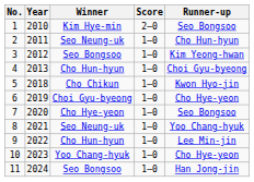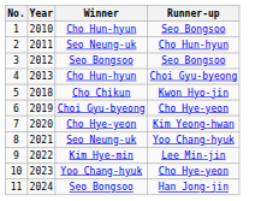 <table class="wikitable" style="text-align: center;">
 <tr>
 <th>No.</th>
 <th>Year</th>
 <th>Winner</th>
-<th>Score</th>
 <th>Runner-up</th>
 </tr>
 <tr>
 <td>1</td>
 <td>2010</td>
-<td><a href='#'>Kim Hye-min</a></td>
-<td>2–0</td>
+<td><a href='#'>Cho Hun-hyun</a></td>
 <td><a href='#'>Seo Bongsoo</a></td>
 </tr>
 <tr>
 <td>2</td>
 <td>2011</td>
 <td><a href='#'>Seo Neung-uk</a></td>
-<td>1–0</td>
 <td><a href='#'>Cho Hun-hyun</a></td>
 </tr>
 <tr>
 <td>3</td>
 <td>2012</td>
 <td><a href='#'>Seo Bongsoo</a></td>
-<td>1–0</td>
-<td><a href='#'>Kim Yeong-hwan</a></td>
+<td><a href='#'>Seo Bongsoo</a></td>
 </tr>
 <tr>
 <td>4</td>
 <td>2013</td>
 <td><a href='#'>Cho Hun-hyun</a></td>
-<td>1–0</td>
 <td><a href='#'>Choi Gyu-byeong</a></td>
 </tr>
 <tr>
 <td>5</td>
 <td>2018</td>
 <td><a href='#'>Cho Chikun</a></td>
-<td>1–0</td>
 <td><a href='#'>Kwon Hyo-jin</a></td>
 </tr>
 <tr>
 <td>6</td>
 <td>2019</td>
 <td><a href='#'>Choi Gyu-byeong</a></td>
-<td>1–0</td>
 <td><a href='#'>Cho Hye-yeon</a></td>
 </tr>
 <tr>
 <td>7</td>
 <td>2020</td>
 <td><a href='#'>Cho Hye-yeon</a></td>
-<td>1–0</td>
-<td><a href='#'>Seo Bongsoo</a></td>
+<td><a href='#'>Kim Yeong-hwan</a></td>
 </tr>
 <tr>
 <td>8</td>
 <td>2021</td>
 <td><a href='#'>Seo Neung-uk</a></td>
-<td>1–0</td>
 <td><a href='#'>Yoo Chang-hyuk</a></td>
 </tr>
 <tr>
 <td>9</td>
 <td>2022</td>
-<td><a href='#'>Cho Hun-hyun</a></td>
-<td>1–0</td>
+<td><a href='#'>Kim Hye-min</a></td>
 <td><a href='#'>Lee Min-jin</a></td>
 </tr>
 <tr>
 <td>10</td>
 <td>2023</td>
 <td><a href='#'>Yoo Chang-hyuk</a></td>
-<td>1–0</td>
 <td><a href='#'>Cho Hye-yeon</a></td>
 </tr>
 <tr>
 <td>11</td>
 <td>2024</td>
 <td><a href='#'>Seo Bongsoo</a></td>
-<td>1–0</td>
 <td><a href='#'>Han Jong-jin</a></td>
 </tr>
 </table>
